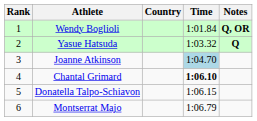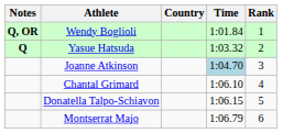 <table class="wikitable sortable" style="text-align:center">
 <tr>
-<th>Rank</th>
+<th>Notes</th>
 <th>Athlete</th>
 <th>Country</th>
 <th>Time</th>
-<th>Notes</th>
+<th>Rank</th>
 </tr>
 <tr bgcolor=ccffcc>
-<td>1</td>
+<td><strong>Q, OR </strong></td>
 <td><a href='#'>Wendy Boglioli</a></td>
 <td align=left></td>
 <td>1:01.84</td>
-<td><strong>Q, OR </strong></td>
+<td>1</td>
 </tr>
 <tr bgcolor=ccffcc>
-<td>2</td>
+<td><strong>Q </strong></td>
 <td><a href='#'>Yasue Hatsuda</a></td>
 <td align=left></td>
 <td>1:03.32</td>
-<td><strong>Q </strong></td>
+<td>2</td>
 </tr>
 <tr>
-<td>3</td>
+<td><strong> </strong></td>
 <td><a href='#'>Joanne Atkinson</a></td>
 <td align=left></td>
 <td style="background: lightblue;">1:04.70</td>
-<td><strong> </strong></td>
+<td>3</td>
 </tr>
 <tr>
-<td>4</td>
+<td><strong> </strong></td>
 <td><a href='#'>Chantal Grimard</a></td>
 <td align=left></td>
-<td><strong>1:06.10</strong></td>
-<td><strong> </strong></td>
+<td>1:06.10</td>
+<td>4</td>
 </tr>
 <tr>
-<td>5</td>
+<td><strong> </strong></td>
 <td><a href='#'>Donatella Talpo-Schiavon</a></td>
 <td align=left></td>
 <td>1:06.15</td>
-<td><strong> </strong></td>
+<td>5</td>
 </tr>
 <tr>
-<td>6</td>
+<td><strong> </strong></td>
 <td><a href='#'>Montserrat Majo</a></td>
 <td align=left></td>
 <td>1:06.79</td>
-<td><strong> </strong></td>
+<td>6</td>
 </tr>
 </table>
